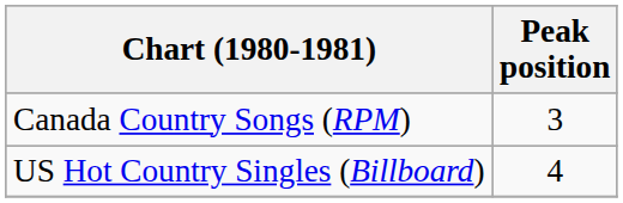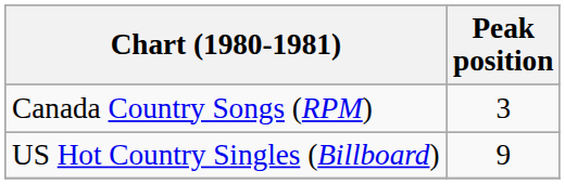 <table class="wikitable sortable">
 <tr>
 <th align="left">Chart (1980-1981)</th>
 <th align="center">Peak<br>position</th>
 </tr>
 <tr>
 <td align="left">Canada <a href='#'>Country Songs</a> (<em><a href='#'>RPM</a></em>)</td>
 <td align="center">3</td>
 </tr>
 <tr>
 <td align="left">US <a href='#'>Hot Country Singles</a> (<em><a href='#'>Billboard</a></em>)</td>
-<td align="center">4</td>
+<td align="center">9</td>
 </tr>
 <tr>
 </tr>
 </table>
